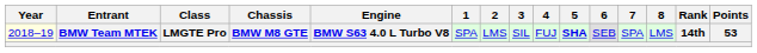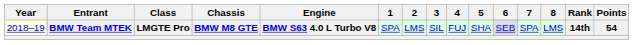 <table class="wikitable" style="text-align:center; font-size:90%">
 <tr>
 <th>Year</th>
 <th>Entrant</th>
 <th>Class</th>
 <th>Chassis</th>
 <th>Engine</th>
 <th>1</th>
 <th>2</th>
 <th>3</th>
 <th>4</th>
 <th>5</th>
 <th>6</th>
 <th>7</th>
 <th>8</th>
 <th>Rank</th>
 <th>Points</th>
 </tr>
 <tr>
 <td style="background: lightyellow;"><a href='#'>2018–19</a></td>
 <th><a href='#'>BMW Team MTEK</a></th>
 <th>LMGTE Pro</th>
 <th><a href='#'>BMW M8 GTE</a></th>
 <th><a href='#'>BMW S63</a> 4.0 L Turbo V8</th>
 <td style="background:#DFFFDF;"><a href='#'>SPA</a><br></td>
 <td style="background:#DFFFDF;"><a href='#'>LMS</a><br></td>
 <td style="background:#DFFFDF;"><a href='#'>SIL</a><br></td>
 <td style="background:#DFFFDF;"><a href='#'>FUJ</a><br></td>
-<td style="background:#DFFFDF;"><strong><a href='#'>SHA</a><br></strong></td>
+<td style="background:#DFFFDF;"><a href='#'>SHA</a><br></td>
 <td style="background:#DFDFDF;"><a href='#'>SEB</a><br></td>
 <td style="background:#DFFFDF;"><a href='#'>SPA</a><br></td>
 <td style="background:#DFFFDF;"><a href='#'>LMS</a><br></td>
 <th>14th</th>
-<th>53</th>
+<th>54</th>
 </tr>
 <tr>
 <th colspan="15"></th>
 </tr>
 </table>
